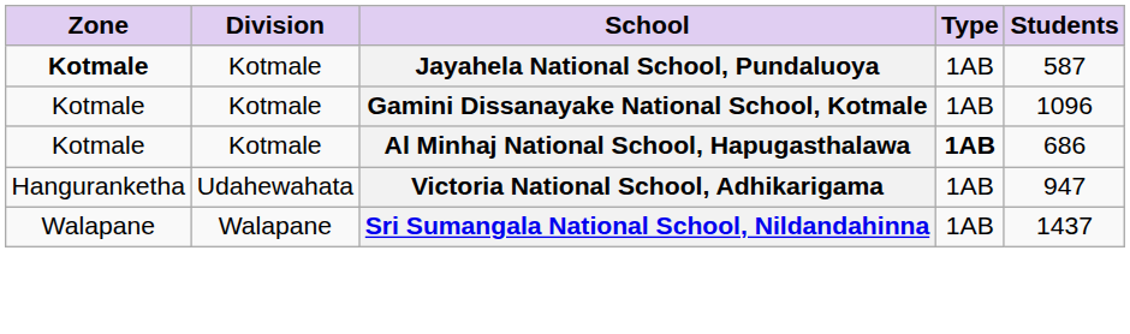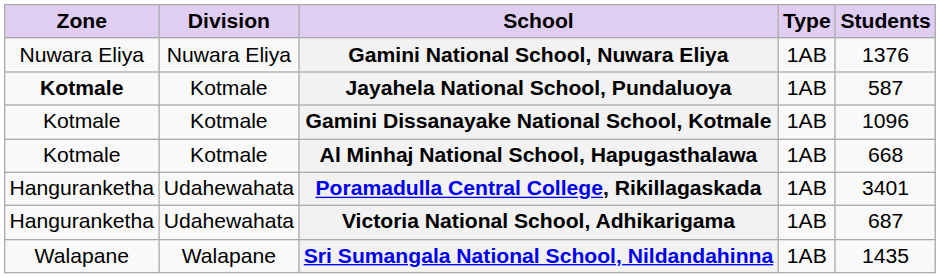 <table class="wikitable sortable" style="text-align:center; font-size:100%">
 <tr valign="bottom">
 <th style="background-color:#E0CEF2;">Zone</th>
 <th style="background-color:#E0CEF2;">Division</th>
 <th style="background-color:#E0CEF2;">School</th>
 <th style="background-color:#E0CEF2;">Type</th>
 <th style="background-color:#E0CEF2;">Students</th>
+</tr>
+<tr>
+<td>Nuwara Eliya</td>
+<td>Nuwara Eliya</td>
+<th>Gamini National School, Nuwara Eliya</th>
+<td>1AB</td>
+<td>1376</td>
 </tr>
 <tr>
 <td><strong>Kotmale</strong></td>
 <td>Kotmale</td>
 <th>Jayahela National School, Pundaluoya</th>
 <td>1AB</td>
 <td>587</td>
 </tr>
 <tr>
 <td>Kotmale</td>
 <td>Kotmale</td>
 <th>Gamini Dissanayake National School, Kotmale</th>
 <td>1AB</td>
 <td>1096</td>
 </tr>
 <tr>
 <td>Kotmale</td>
 <td>Kotmale</td>
 <th>Al Minhaj National School, Hapugasthalawa</th>
-<td><strong>1AB</strong></td>
-<td>686</td>
+<td>1AB</td>
+<td>668</td>
+</tr>
+<tr>
+<td>Hanguranketha</td>
+<td>Udahewahata</td>
+<th><a href='#'>Poramadulla Central College</a>, Rikillagaskada</th>
+<td>1AB</td>
+<td>3401</td>
 </tr>
 <tr>
 <td>Hanguranketha</td>
 <td>Udahewahata</td>
 <th>Victoria National School, Adhikarigama</th>
 <td>1AB</td>
-<td>947</td>
+<td>687</td>
 </tr>
 <tr>
 <td>Walapane</td>
 <td>Walapane</td>
 <th><a href='#'>Sri Sumangala National School, Nildandahinna</a></th>
 <td>1AB</td>
-<td>1437</td>
+<td>1435</td>
 </tr>
 </table>
